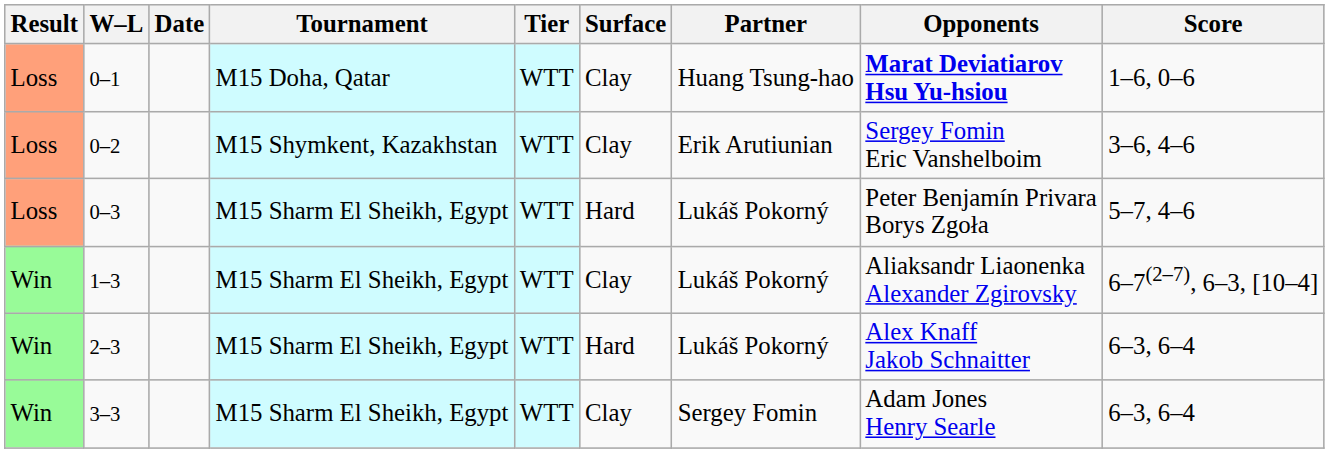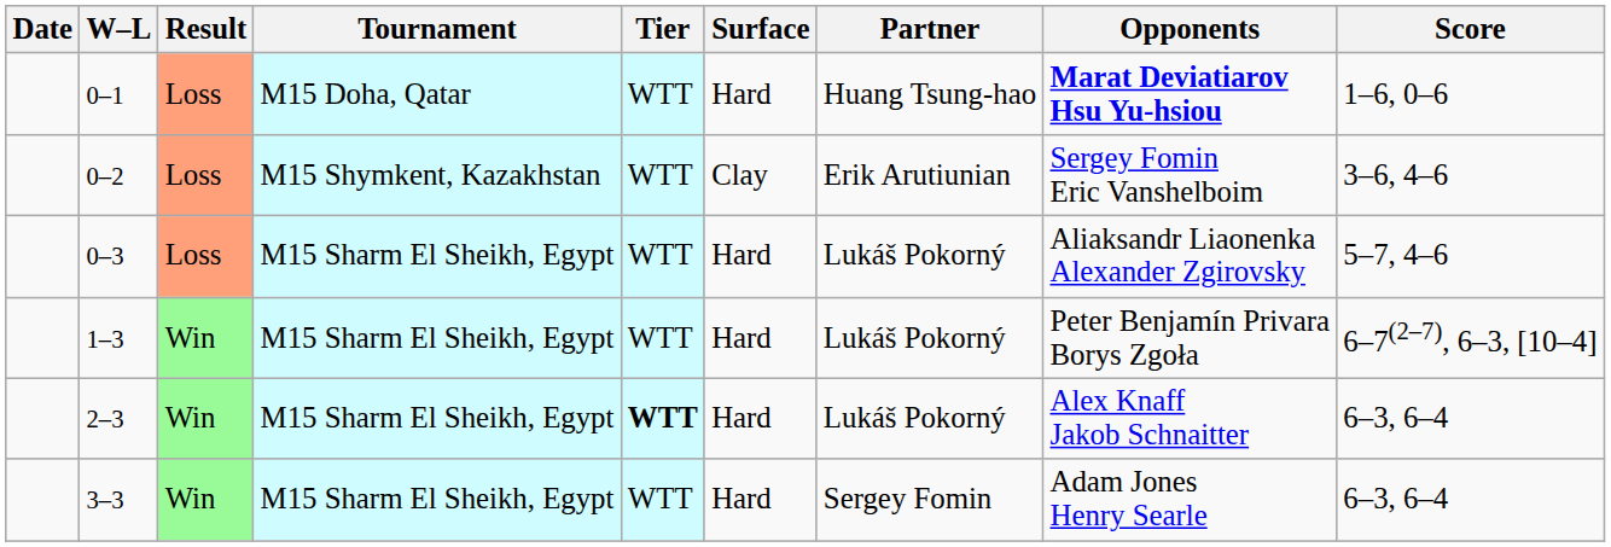 <table class="sortable wikitable">
 <tr>
+<th>Date</th>
+<th class="unsortable">W–L</th>
 <th>Result</th>
-<th class="unsortable">W–L</th>
-<th>Date</th>
 <th>Tournament</th>
 <th>Tier</th>
 <th>Surface</th>
 <th>Partner</th>
 <th>Opponents</th>
 <th class="unsortable">Score</th>
 </tr>
 <tr>
+<td></td>
+<td><small>0–1</small></td>
 <td bgcolor=ffa07a>Loss</td>
-<td><small>0–1</small></td>
-<td></td>
 <td style="background:#cffcff;">M15 Doha, Qatar</td>
 <td style="background:#cffcff;">WTT</td>
-<td>Clay</td>
+<td>Hard</td>
 <td> Huang Tsung-hao</td>
 <td><strong> <a href='#'>Marat Deviatiarov</a> <br>  <a href='#'>Hsu Yu-hsiou</a></strong></td>
 <td>1–6, 0–6</td>
 </tr>
 <tr>
+<td></td>
+<td><small>0–2</small></td>
 <td bgcolor=ffa07a>Loss</td>
-<td><small>0–2</small></td>
-<td></td>
 <td style="background:#cffcff;">M15 Shymkent, Kazakhstan</td>
 <td style="background:#cffcff;">WTT</td>
 <td>Clay</td>
 <td> Erik Arutiunian</td>
 <td> <a href='#'>Sergey Fomin</a> <br>  Eric Vanshelboim</td>
 <td>3–6, 4–6</td>
 </tr>
 <tr>
+<td></td>
+<td><small>0–3</small></td>
 <td bgcolor=ffa07a>Loss</td>
-<td><small>0–3</small></td>
+<td style="background:#cffcff;">M15 Sharm El Sheikh, Egypt</td>
+<td style="background:#cffcff;">WTT</td>
+<td>Hard</td>
+<td> Lukáš Pokorný</td>
+<td> Aliaksandr Liaonenka <br>  <a href='#'>Alexander Zgirovsky</a></td>
+<td>5–7, 4–6</td>
+</tr>
+<tr>
 <td></td>
+<td><small>1–3</small></td>
+<td bgcolor=98fb98>Win</td>
 <td style="background:#cffcff;">M15 Sharm El Sheikh, Egypt</td>
 <td style="background:#cffcff;">WTT</td>
 <td>Hard</td>
 <td> Lukáš Pokorný</td>
 <td> Peter Benjamín Privara <br>  Borys Zgoła</td>
-<td>5–7, 4–6</td>
-</tr>
-<tr>
-<td bgcolor=98fb98>Win</td>
-<td><small>1–3</small></td>
-<td></td>
-<td style="background:#cffcff;">M15 Sharm El Sheikh, Egypt</td>
-<td style="background:#cffcff;">WTT</td>
-<td>Clay</td>
-<td> Lukáš Pokorný</td>
-<td> Aliaksandr Liaonenka <br>  <a href='#'>Alexander Zgirovsky</a></td>
 <td>6–7<sup>(2–7)</sup>, 6–3, [10–4]</td>
 </tr>
 <tr>
+<td></td>
+<td><small>2–3</small></td>
 <td bgcolor=98fb98>Win</td>
-<td><small>2–3</small></td>
-<td></td>
 <td style="background:#cffcff;">M15 Sharm El Sheikh, Egypt</td>
-<td style="background:#cffcff;">WTT</td>
+<td style="background:#cffcff;"><strong>WTT</strong></td>
 <td>Hard</td>
 <td> Lukáš Pokorný</td>
 <td> <a href='#'>Alex Knaff</a> <br> <a href='#'>Jakob Schnaitter</a></td>
 <td>6–3, 6–4</td>
 </tr>
 <tr>
+<td></td>
+<td><small>3–3</small></td>
 <td bgcolor=98fb98>Win</td>
-<td><small>3–3</small></td>
-<td></td>
 <td style="background:#cffcff;">M15 Sharm El Sheikh, Egypt</td>
 <td style="background:#cffcff;">WTT</td>
-<td>Clay</td>
+<td>Hard</td>
 <td> Sergey Fomin</td>
 <td> Adam Jones <br> <a href='#'>Henry Searle</a></td>
 <td>6–3, 6–4</td>
 </tr>
 </table>
